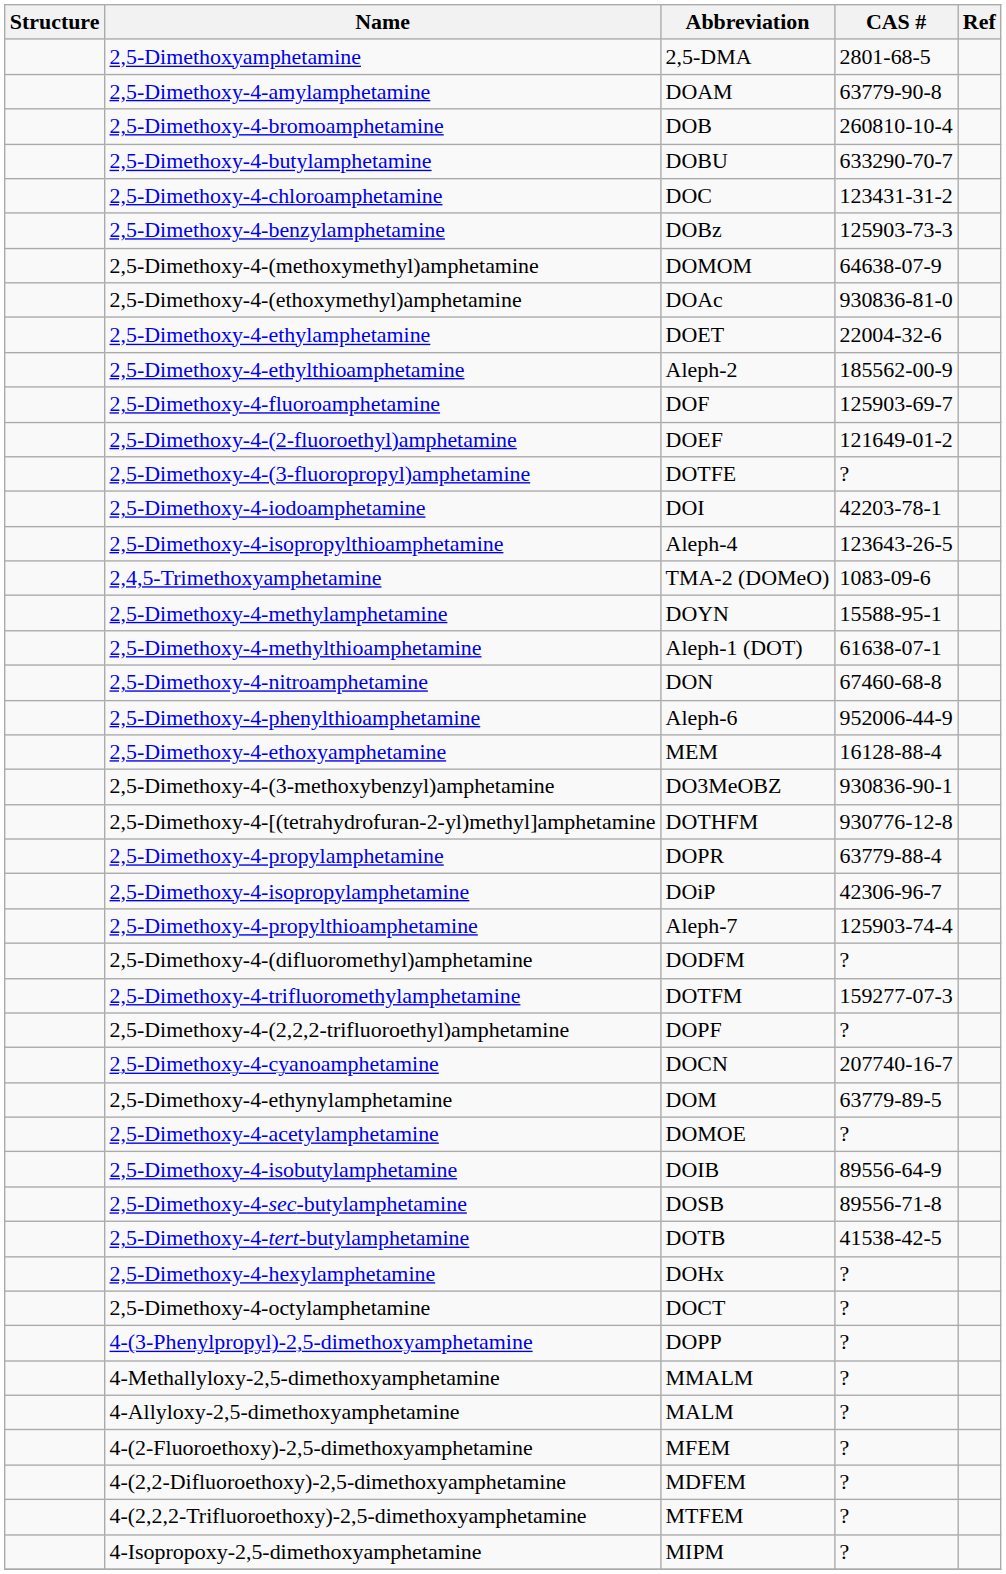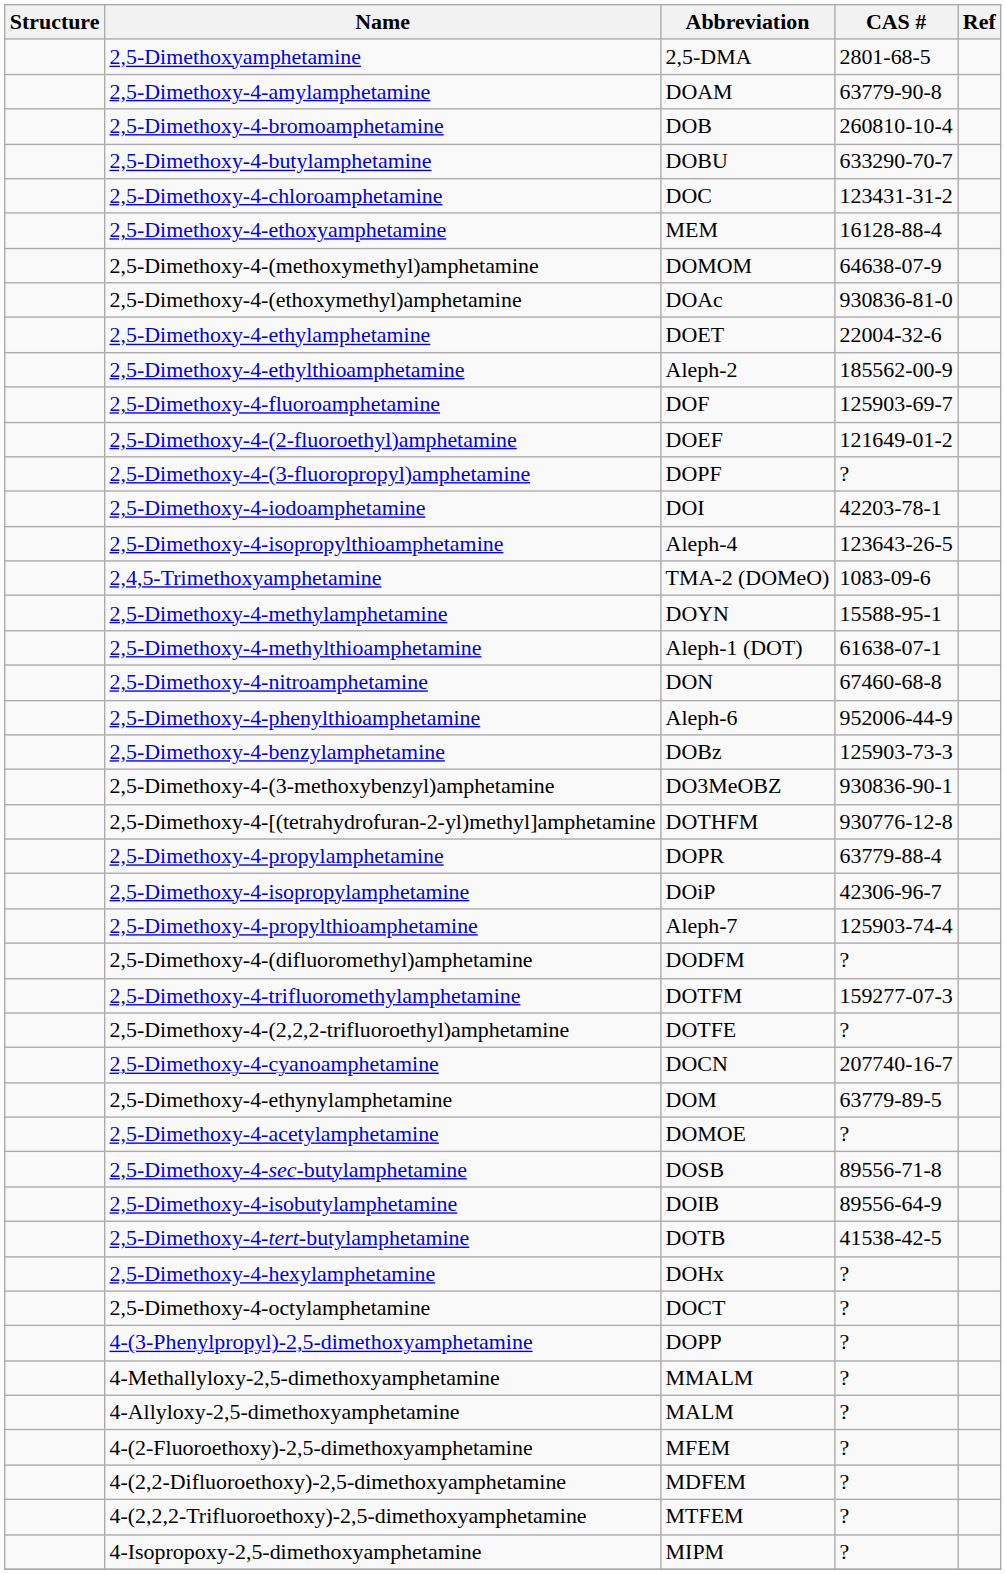 <table class="wikitable sticky-header">
 <tr>
 <th>Structure</th>
 <th>Name</th>
 <th>Abbreviation</th>
 <th>CAS #</th>
 <th>Ref</th>
 </tr>
 <tr>
 <td></td>
 <td><a href='#'>2,5-Dimethoxyamphetamine</a></td>
 <td>2,5-DMA</td>
 <td>2801-68-5</td>
 <td></td>
 </tr>
 <tr>
 <td></td>
 <td><a href='#'>2,5-Dimethoxy-4-amylamphetamine</a></td>
 <td>DOAM</td>
 <td>63779-90-8</td>
 <td></td>
 </tr>
 <tr>
 <td></td>
 <td><a href='#'>2,5-Dimethoxy-4-bromoamphetamine</a></td>
 <td>DOB</td>
 <td>260810-10-4</td>
 <td></td>
 </tr>
 <tr>
 <td></td>
 <td><a href='#'>2,5-Dimethoxy-4-butylamphetamine</a></td>
 <td>DOBU</td>
 <td>633290-70-7</td>
 <td></td>
 </tr>
 <tr>
 <td></td>
 <td><a href='#'>2,5-Dimethoxy-4-chloroamphetamine</a></td>
 <td>DOC</td>
 <td>123431-31-2</td>
 <td></td>
 </tr>
 <tr>
 <td></td>
-<td><a href='#'>2,5-Dimethoxy-4-benzylamphetamine</a></td>
-<td>DOBz</td>
-<td>125903-73-3</td>
+<td><a href='#'>2,5-Dimethoxy-4-ethoxyamphetamine</a></td>
+<td>MEM</td>
+<td>16128-88-4</td>
 <td></td>
 </tr>
 <tr>
 <td></td>
 <td>2,5-Dimethoxy-4-(methoxymethyl)amphetamine</td>
 <td>DOMOM</td>
 <td>64638-07-9</td>
 <td></td>
 </tr>
 <tr>
 <td></td>
 <td>2,5-Dimethoxy-4-(ethoxymethyl)amphetamine</td>
 <td>DOAc</td>
 <td>930836-81-0</td>
 <td></td>
 </tr>
 <tr>
 <td></td>
 <td><a href='#'>2,5-Dimethoxy-4-ethylamphetamine</a></td>
 <td>DOET</td>
 <td>22004-32-6</td>
 <td></td>
 </tr>
 <tr>
 <td></td>
 <td><a href='#'>2,5-Dimethoxy-4-ethylthioamphetamine</a></td>
 <td>Aleph-2</td>
 <td>185562-00-9</td>
 <td></td>
 </tr>
 <tr>
 <td></td>
 <td><a href='#'>2,5-Dimethoxy-4-fluoroamphetamine</a></td>
 <td>DOF</td>
 <td>125903-69-7</td>
 <td></td>
 </tr>
 <tr>
 <td></td>
 <td><a href='#'>2,5-Dimethoxy-4-(2-fluoroethyl)amphetamine</a></td>
 <td>DOEF</td>
 <td>121649-01-2</td>
 <td></td>
 </tr>
 <tr>
 <td></td>
 <td><a href='#'>2,5-Dimethoxy-4-(3-fluoropropyl)amphetamine</a></td>
-<td>DOTFE</td>
+<td>DOPF</td>
 <td>?</td>
 <td></td>
 </tr>
 <tr>
 <td></td>
 <td><a href='#'>2,5-Dimethoxy-4-iodoamphetamine</a></td>
 <td>DOI</td>
 <td>42203-78-1</td>
 <td></td>
 </tr>
 <tr>
 <td></td>
 <td><a href='#'>2,5-Dimethoxy-4-isopropylthioamphetamine</a></td>
 <td>Aleph-4</td>
 <td>123643-26-5</td>
 <td></td>
 </tr>
 <tr>
 <td></td>
 <td><a href='#'>2,4,5-Trimethoxyamphetamine</a></td>
 <td>TMA-2 (DOMeO)</td>
 <td>1083-09-6</td>
 <td></td>
 </tr>
 <tr>
 <td></td>
 <td><a href='#'>2,5-Dimethoxy-4-methylamphetamine</a></td>
 <td>DOYN</td>
 <td>15588-95-1</td>
 <td></td>
 </tr>
 <tr>
 <td></td>
 <td><a href='#'>2,5-Dimethoxy-4-methylthioamphetamine</a></td>
 <td>Aleph-1 (DOT)</td>
 <td>61638-07-1</td>
 <td></td>
 </tr>
 <tr>
 <td></td>
 <td><a href='#'>2,5-Dimethoxy-4-nitroamphetamine</a></td>
 <td>DON</td>
 <td>67460-68-8</td>
 <td></td>
 </tr>
 <tr>
 <td></td>
 <td><a href='#'>2,5-Dimethoxy-4-phenylthioamphetamine</a></td>
 <td>Aleph-6</td>
 <td>952006-44-9</td>
 <td></td>
 </tr>
 <tr>
 <td></td>
-<td><a href='#'>2,5-Dimethoxy-4-ethoxyamphetamine</a></td>
-<td>MEM</td>
-<td>16128-88-4</td>
+<td><a href='#'>2,5-Dimethoxy-4-benzylamphetamine</a></td>
+<td>DOBz</td>
+<td>125903-73-3</td>
 <td></td>
 </tr>
 <tr>
 <td></td>
 <td>2,5-Dimethoxy-4-(3-methoxybenzyl)amphetamine</td>
 <td>DO3MeOBZ</td>
 <td>930836-90-1</td>
 <td></td>
 </tr>
 <tr>
 <td></td>
 <td>2,5-Dimethoxy-4-[(tetrahydrofuran-2-yl)methyl]amphetamine</td>
 <td>DOTHFM</td>
 <td>930776-12-8</td>
 <td></td>
 </tr>
 <tr>
 <td></td>
 <td><a href='#'>2,5-Dimethoxy-4-propylamphetamine</a></td>
 <td>DOPR</td>
 <td>63779-88-4</td>
 <td></td>
 </tr>
 <tr>
 <td></td>
 <td><a href='#'>2,5-Dimethoxy-4-isopropylamphetamine</a></td>
 <td>DOiP</td>
 <td>42306-96-7</td>
 <td></td>
 </tr>
 <tr>
 <td></td>
 <td><a href='#'>2,5-Dimethoxy-4-propylthioamphetamine</a></td>
 <td>Aleph-7</td>
 <td>125903-74-4</td>
 <td></td>
 </tr>
 <tr>
 <td></td>
 <td>2,5-Dimethoxy-4-(difluoromethyl)amphetamine</td>
 <td>DODFM</td>
 <td>?</td>
 <td></td>
 </tr>
 <tr>
 <td></td>
 <td><a href='#'>2,5-Dimethoxy-4-trifluoromethylamphetamine</a></td>
 <td>DOTFM</td>
 <td>159277-07-3</td>
 <td></td>
 </tr>
 <tr>
 <td></td>
 <td>2,5-Dimethoxy-4-(2,2,2-trifluoroethyl)amphetamine</td>
-<td>DOPF</td>
+<td>DOTFE</td>
 <td>?</td>
 <td></td>
 </tr>
 <tr>
 <td></td>
 <td><a href='#'>2,5-Dimethoxy-4-cyanoamphetamine</a></td>
 <td>DOCN</td>
 <td>207740-16-7</td>
 <td></td>
 </tr>
 <tr>
 <td></td>
 <td>2,5-Dimethoxy-4-ethynylamphetamine</td>
 <td>DOM</td>
 <td>63779-89-5</td>
 <td></td>
 </tr>
 <tr>
 <td></td>
 <td><a href='#'>2,5-Dimethoxy-4-acetylamphetamine</a></td>
 <td>DOMOE</td>
 <td>?</td>
 <td></td>
 </tr>
 <tr>
 <td></td>
-<td><a href='#'>2,5-Dimethoxy-4-isobutylamphetamine</a></td>
-<td>DOIB</td>
-<td>89556-64-9</td>
+<td><a href='#'>2,5-Dimethoxy-4-<em>sec</em>-butylamphetamine</a></td>
+<td>DOSB</td>
+<td>89556-71-8</td>
 <td></td>
 </tr>
 <tr>
 <td></td>
-<td><a href='#'>2,5-Dimethoxy-4-<em>sec</em>-butylamphetamine</a></td>
-<td>DOSB</td>
-<td>89556-71-8</td>
+<td><a href='#'>2,5-Dimethoxy-4-isobutylamphetamine</a></td>
+<td>DOIB</td>
+<td>89556-64-9</td>
 <td></td>
 </tr>
 <tr>
 <td></td>
 <td><a href='#'>2,5-Dimethoxy-4-<em>tert</em>-butylamphetamine</a></td>
 <td>DOTB</td>
 <td>41538-42-5</td>
 <td></td>
 </tr>
 <tr>
 <td></td>
 <td><a href='#'>2,5-Dimethoxy-4-hexylamphetamine</a></td>
 <td>DOHx</td>
 <td>?</td>
 <td></td>
 </tr>
 <tr>
 <td></td>
 <td>2,5-Dimethoxy-4-octylamphetamine</td>
 <td>DOCT</td>
 <td>?</td>
 <td></td>
 </tr>
 <tr>
 <td></td>
 <td><a href='#'>4-(3-Phenylpropyl)-2,5-dimethoxyamphetamine</a></td>
 <td>DOPP</td>
 <td>?</td>
 <td></td>
 </tr>
 <tr>
 <td></td>
 <td>4-Methallyloxy-2,5-dimethoxyamphetamine</td>
 <td>MMALM</td>
 <td>?</td>
 <td></td>
 </tr>
 <tr>
 <td></td>
 <td>4-Allyloxy-2,5-dimethoxyamphetamine</td>
 <td>MALM</td>
 <td>?</td>
 <td></td>
 </tr>
 <tr>
 <td></td>
 <td>4-(2-Fluoroethoxy)-2,5-dimethoxyamphetamine</td>
 <td>MFEM</td>
 <td>?</td>
 <td></td>
 </tr>
 <tr>
 <td></td>
 <td>4-(2,2-Difluoroethoxy)-2,5-dimethoxyamphetamine</td>
 <td>MDFEM</td>
 <td>?</td>
 <td></td>
 </tr>
 <tr>
 <td></td>
 <td>4-(2,2,2-Trifluoroethoxy)-2,5-dimethoxyamphetamine</td>
 <td>MTFEM</td>
 <td>?</td>
 <td></td>
 </tr>
 <tr>
 <td></td>
 <td>4-Isopropoxy-2,5-dimethoxyamphetamine</td>
 <td>MIPM</td>
 <td>?</td>
 <td></td>
 </tr>
 <tr>
 </tr>
 </table>
